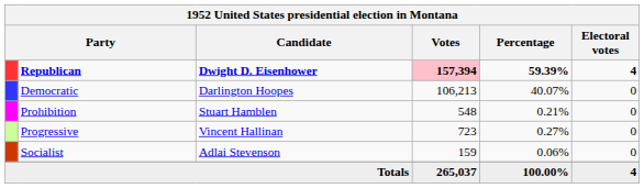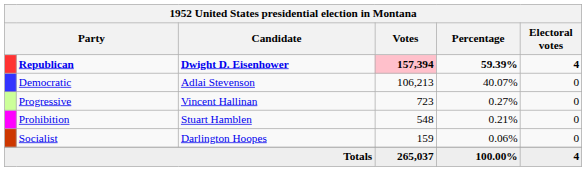 <table class="wikitable" style="font-size: 95%;">
 <tr>
 <th colspan="6">1952 United States presidential election in Montana</th>
 </tr>
 <tr>
 <th colspan="2" style="width: 15em">Party</th>
 <th style="width: 17em">Candidate</th>
 <th style="width: 5em">Votes</th>
 <th style="width: 7em">Percentage</th>
 <th style="width: 5em">Electoral votes</th>
 </tr>
 <tr>
 <th style="background-color:#FF3333; width: 3px"></th>
 <td style="width: 130px"><strong><a href='#'>Republican</a></strong></td>
 <td><strong><a href='#'>Dwight D. Eisenhower</a></strong></td>
 <td align="right" style="background: pink;"><strong>157,394</strong></td>
 <td align="right"><strong>59.39%</strong></td>
 <td align="right"><strong>4</strong></td>
 </tr>
 <tr>
 <th style="background-color:#3333FF; width: 3px"></th>
 <td style="width: 130px"><a href='#'>Democratic</a></td>
-<td><a href='#'>Darlington Hoopes</a></td>
+<td><a href='#'>Adlai Stevenson</a></td>
 <td align="right">106,213</td>
 <td align="right">40.07%</td>
+<td align="right">0</td>
+</tr>
+<tr>
+<th style="background-color:#CCFF99; width: 3px"></th>
+<td style="width: 130px"><a href='#'>Progressive</a></td>
+<td><a href='#'>Vincent Hallinan</a></td>
+<td align="right">723</td>
+<td align="right">0.27%</td>
 <td align="right">0</td>
 </tr>
 <tr>
 <th style="background-color:#FF00FF; width: 3px"></th>
 <td style="width: 130px"><a href='#'>Prohibition</a></td>
 <td><a href='#'>Stuart Hamblen</a></td>
 <td align="right">548</td>
 <td align="right">0.21%</td>
 <td align="right">0</td>
 </tr>
 <tr>
-<th style="background-color:#CCFF99; width: 3px"></th>
-<td style="width: 130px"><a href='#'>Progressive</a></td>
-<td><a href='#'>Vincent Hallinan</a></td>
-<td align="right">723</td>
-<td align="right">0.27%</td>
-<td align="right">0</td>
-</tr>
-<tr>
 <th style="background-color:#CD3700; width: 3px"></th>
 <td style="width: 130px"><a href='#'>Socialist</a></td>
-<td><a href='#'>Adlai Stevenson</a></td>
+<td><a href='#'>Darlington Hoopes</a></td>
 <td align="right">159</td>
 <td align="right">0.06%</td>
 <td align="right">0</td>
 </tr>
 <tr>
 </tr>
 <tr bgcolor="#EEEEEE">
 <td colspan="3" align="right"><strong>Totals</strong></td>
 <td align="right"><strong>265,037</strong></td>
 <td align="right"><strong>100.00%</strong></td>
 <td align="right"><strong>4</strong></td>
 </tr>
 </table>
